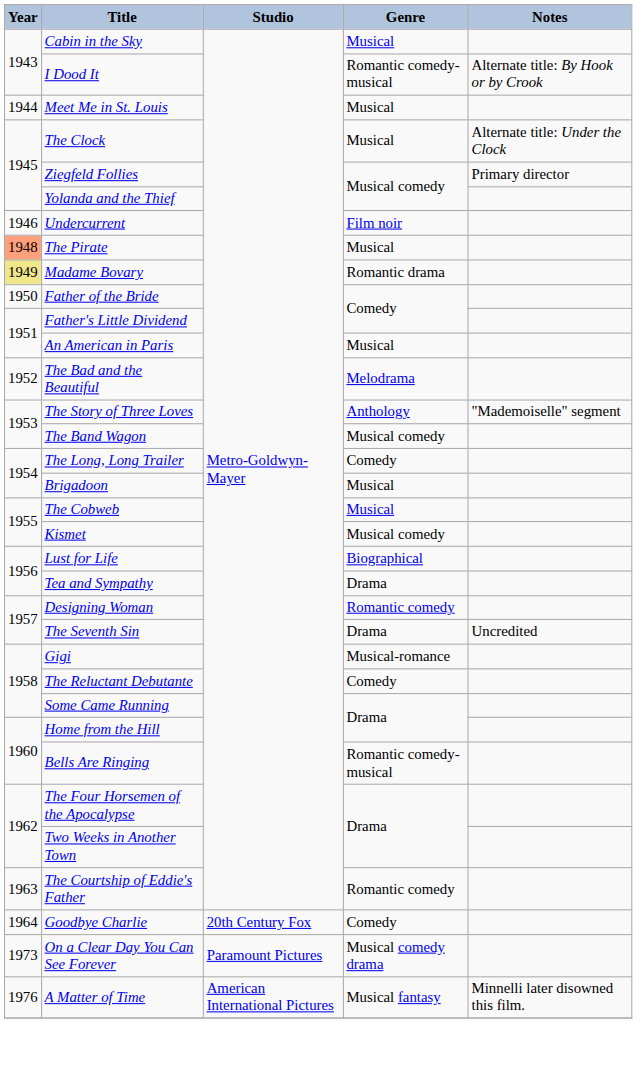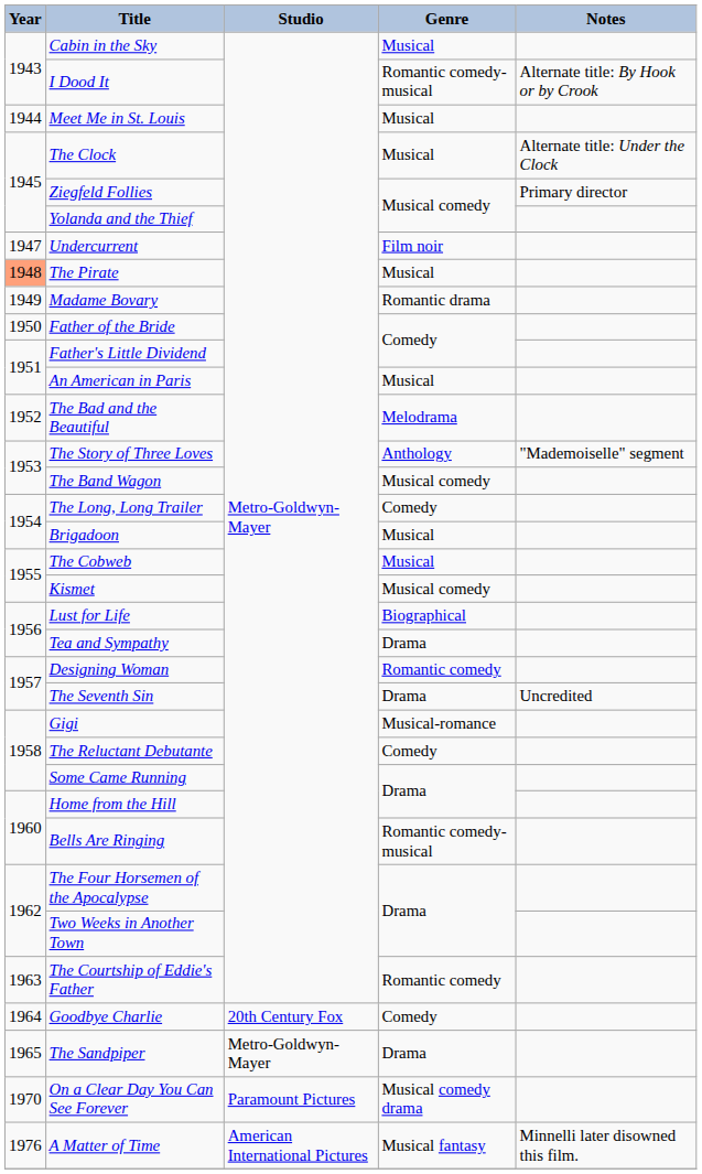 <table class="wikitable sortable mw-collapsible" style="font-size:90%;">
 <tr>
 <th style="background:#B0C4DE;">Year</th>
 <th style="background:#B0C4DE;">Title</th>
 <th style="background:#B0C4DE;">Studio</th>
 <th style="background:#B0C4DE;">Genre</th>
 <th style="background:#B0C4DE;">Notes</th>
 </tr>
 <tr>
 <td rowspan="2">1943</td>
 <td><em><a href='#'>Cabin in the Sky</a></em></td>
 <td rowspan="31"><a href='#'>Metro-Goldwyn-Mayer</a></td>
 <td><a href='#'>Musical</a></td>
 <td></td>
 </tr>
 <tr>
 <td><em><a href='#'>I Dood It</a></em></td>
 <td>Romantic comedy-musical</td>
 <td>Alternate title: <em>By Hook or by Crook</em></td>
 </tr>
 <tr>
 <td>1944</td>
 <td><em><a href='#'>Meet Me in St. Louis</a></em></td>
 <td>Musical</td>
 <td></td>
 </tr>
 <tr>
 <td rowspan="3">1945</td>
 <td><em><a href='#'>The Clock</a></em></td>
 <td>Musical</td>
 <td>Alternate title: <em>Under the Clock</em></td>
 </tr>
 <tr>
 <td><em><a href='#'>Ziegfeld Follies</a></em></td>
 <td rowspan="2">Musical comedy</td>
 <td>Primary director</td>
 </tr>
 <tr>
 <td><em><a href='#'>Yolanda and the Thief</a></em></td>
 <td></td>
 </tr>
 <tr>
-<td>1946</td>
+<td>1947</td>
 <td><em><a href='#'>Undercurrent</a></em></td>
 <td><a href='#'>Film noir</a></td>
 <td></td>
 </tr>
 <tr>
 <td style="background: lightsalmon;">1948</td>
 <td><em><a href='#'>The Pirate</a></em></td>
 <td>Musical</td>
 <td></td>
 </tr>
 <tr>
-<td style="background: khaki;">1949</td>
+<td>1949</td>
 <td><em><a href='#'>Madame Bovary</a></em></td>
 <td>Romantic drama</td>
 <td></td>
 </tr>
 <tr>
 <td>1950</td>
 <td><em><a href='#'>Father of the Bride</a></em></td>
 <td rowspan="2">Comedy</td>
 <td></td>
 </tr>
 <tr>
 <td rowspan="2">1951</td>
 <td><em><a href='#'>Father's Little Dividend</a></em></td>
 <td></td>
 </tr>
 <tr>
 <td><em><a href='#'>An American in Paris</a></em></td>
 <td>Musical</td>
 <td></td>
 </tr>
 <tr>
 <td>1952</td>
 <td><em><a href='#'>The Bad and the Beautiful</a></em></td>
 <td><a href='#'>Melodrama</a></td>
 <td></td>
 </tr>
 <tr>
 <td rowspan="2">1953</td>
 <td><em><a href='#'>The Story of Three Loves</a></em></td>
 <td><a href='#'>Anthology</a></td>
 <td>"Mademoiselle" segment</td>
 </tr>
 <tr>
 <td><em><a href='#'>The Band Wagon</a></em></td>
 <td>Musical comedy</td>
 <td></td>
 </tr>
 <tr>
 <td rowspan="2">1954</td>
 <td><em><a href='#'>The Long, Long Trailer</a></em></td>
 <td>Comedy</td>
 <td></td>
 </tr>
 <tr>
 <td><em><a href='#'>Brigadoon</a></em></td>
 <td>Musical</td>
 <td></td>
 </tr>
 <tr>
 <td rowspan="2">1955</td>
 <td><em><a href='#'>The Cobweb</a></em></td>
 <td><a href='#'>Musical</a></td>
 <td></td>
 </tr>
 <tr>
 <td><em><a href='#'>Kismet</a></em></td>
 <td>Musical comedy</td>
 <td></td>
 </tr>
 <tr>
 <td rowspan="2">1956</td>
 <td><em><a href='#'>Lust for Life</a></em></td>
 <td><a href='#'>Biographical</a></td>
 <td></td>
 </tr>
 <tr>
 <td><em><a href='#'>Tea and Sympathy</a></em></td>
 <td>Drama</td>
 <td></td>
 </tr>
 <tr>
 <td rowspan="2">1957</td>
 <td><em><a href='#'>Designing Woman</a></em></td>
 <td><a href='#'>Romantic comedy</a></td>
 <td></td>
 </tr>
 <tr>
 <td><em><a href='#'>The Seventh Sin</a></em></td>
 <td>Drama</td>
 <td>Uncredited</td>
 </tr>
 <tr>
 <td rowspan="3">1958</td>
 <td><em><a href='#'>Gigi</a></em></td>
 <td>Musical-romance</td>
 <td></td>
 </tr>
 <tr>
 <td><em><a href='#'>The Reluctant Debutante</a></em></td>
 <td>Comedy</td>
 <td></td>
 </tr>
 <tr>
 <td><em><a href='#'>Some Came Running</a></em></td>
 <td rowspan="2">Drama</td>
 <td></td>
 </tr>
 <tr>
 <td rowspan="2">1960</td>
 <td><em><a href='#'>Home from the Hill</a></em></td>
 <td></td>
 </tr>
 <tr>
 <td><em><a href='#'>Bells Are Ringing</a></em></td>
 <td>Romantic comedy-musical</td>
 <td></td>
 </tr>
 <tr>
 <td rowspan="2">1962</td>
 <td><em><a href='#'>The Four Horsemen of the Apocalypse</a></em></td>
 <td rowspan="2">Drama</td>
 <td></td>
 </tr>
 <tr>
 <td><em><a href='#'>Two Weeks in Another Town</a></em></td>
 <td></td>
 </tr>
 <tr>
 <td>1963</td>
 <td><em><a href='#'>The Courtship of Eddie's Father</a></em></td>
 <td>Romantic comedy</td>
 <td></td>
 </tr>
 <tr>
 <td>1964</td>
 <td><em><a href='#'>Goodbye Charlie</a></em></td>
 <td><a href='#'>20th Century Fox</a></td>
 <td>Comedy</td>
 <td></td>
 </tr>
 <tr>
-<td>1973</td>
+<td>1965</td>
+<td><em><a href='#'>The Sandpiper</a></em></td>
+<td>Metro-Goldwyn-Mayer</td>
+<td>Drama</td>
+<td></td>
+</tr>
+<tr>
+<td>1970</td>
 <td><em><a href='#'>On a Clear Day You Can See Forever</a></em></td>
 <td><a href='#'>Paramount Pictures</a></td>
 <td>Musical <a href='#'>comedy drama</a></td>
 <td></td>
 </tr>
 <tr>
 <td>1976</td>
 <td><em><a href='#'>A Matter of Time</a></em></td>
 <td><a href='#'>American International Pictures</a></td>
 <td>Musical <a href='#'>fantasy</a></td>
 <td>Minnelli later disowned this film.</td>
 </tr>
 <tr>
 </tr>
 </table>
